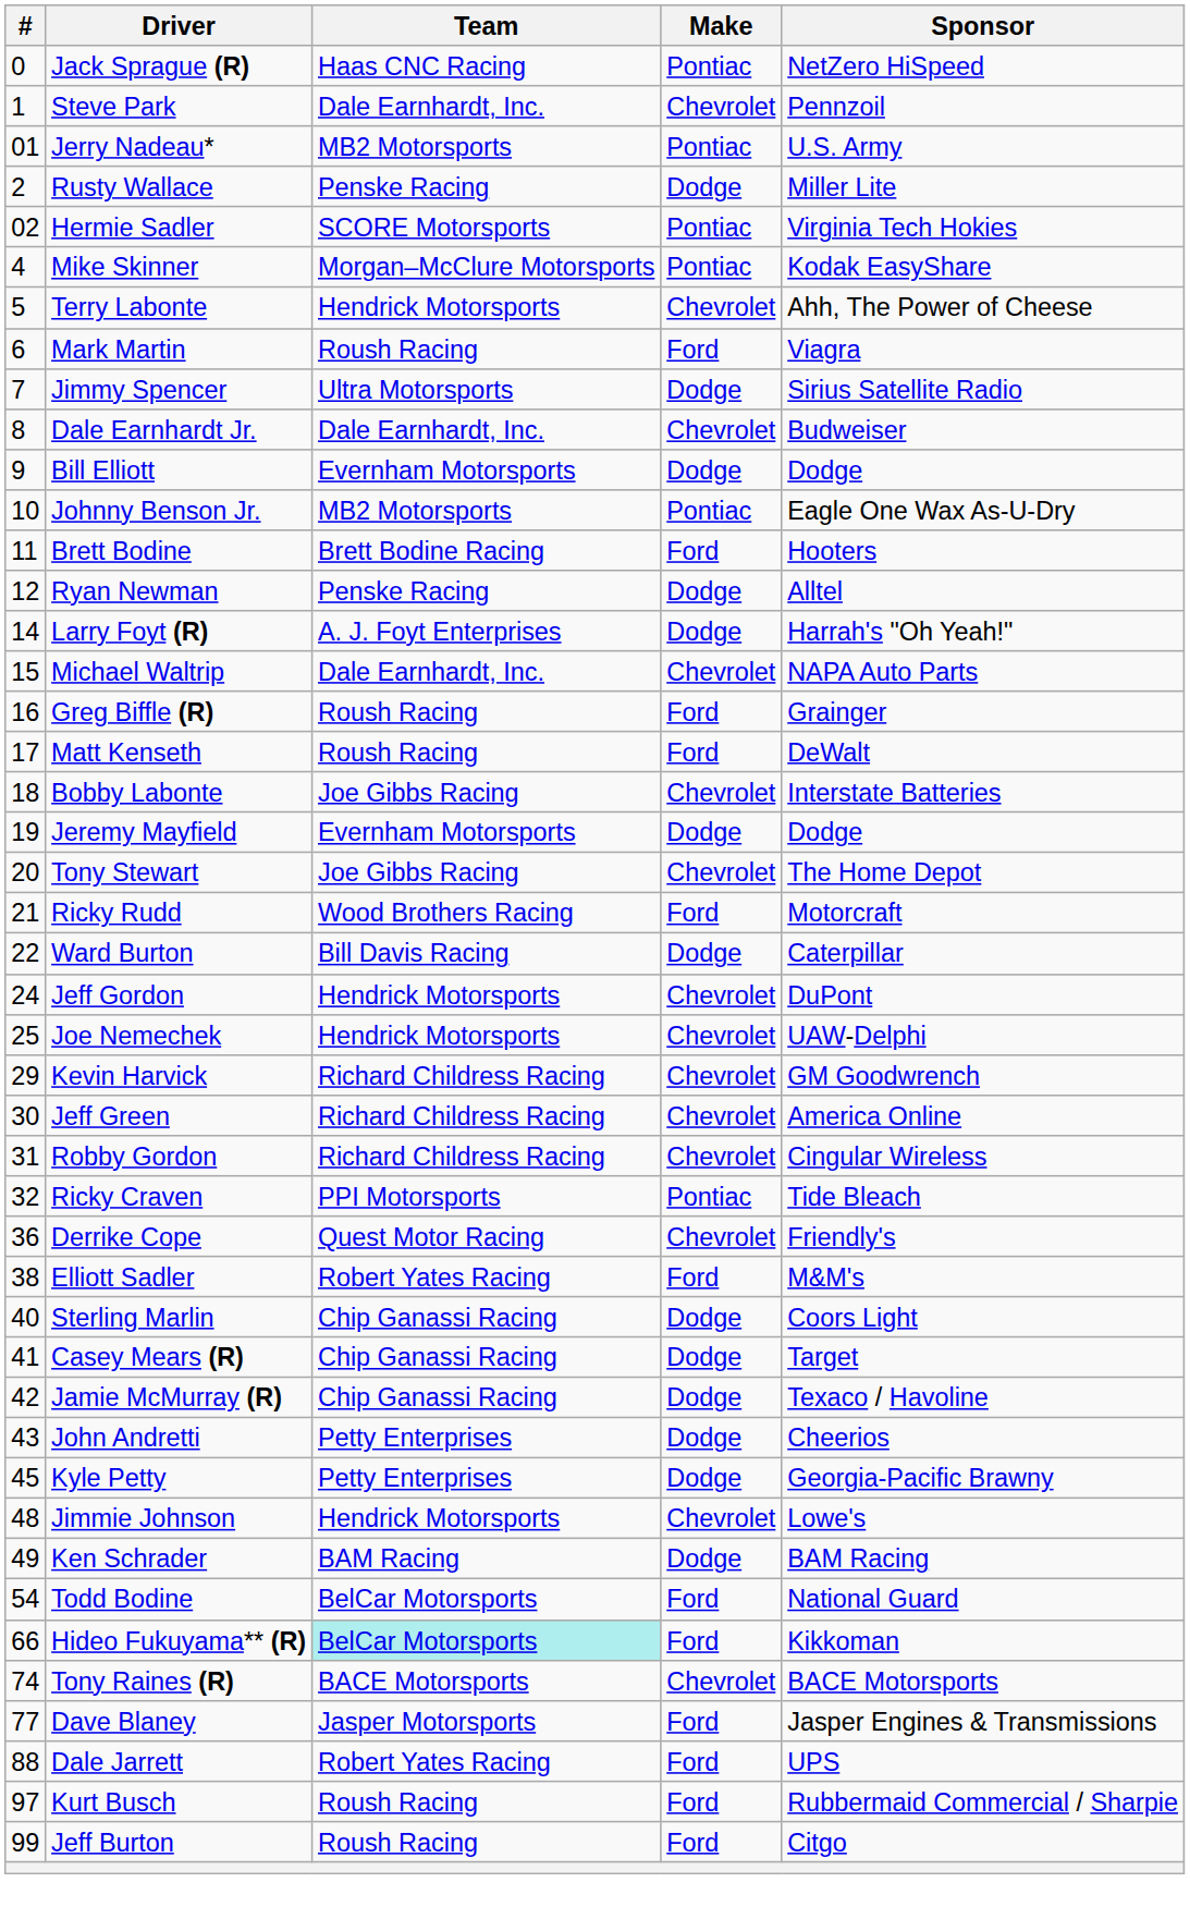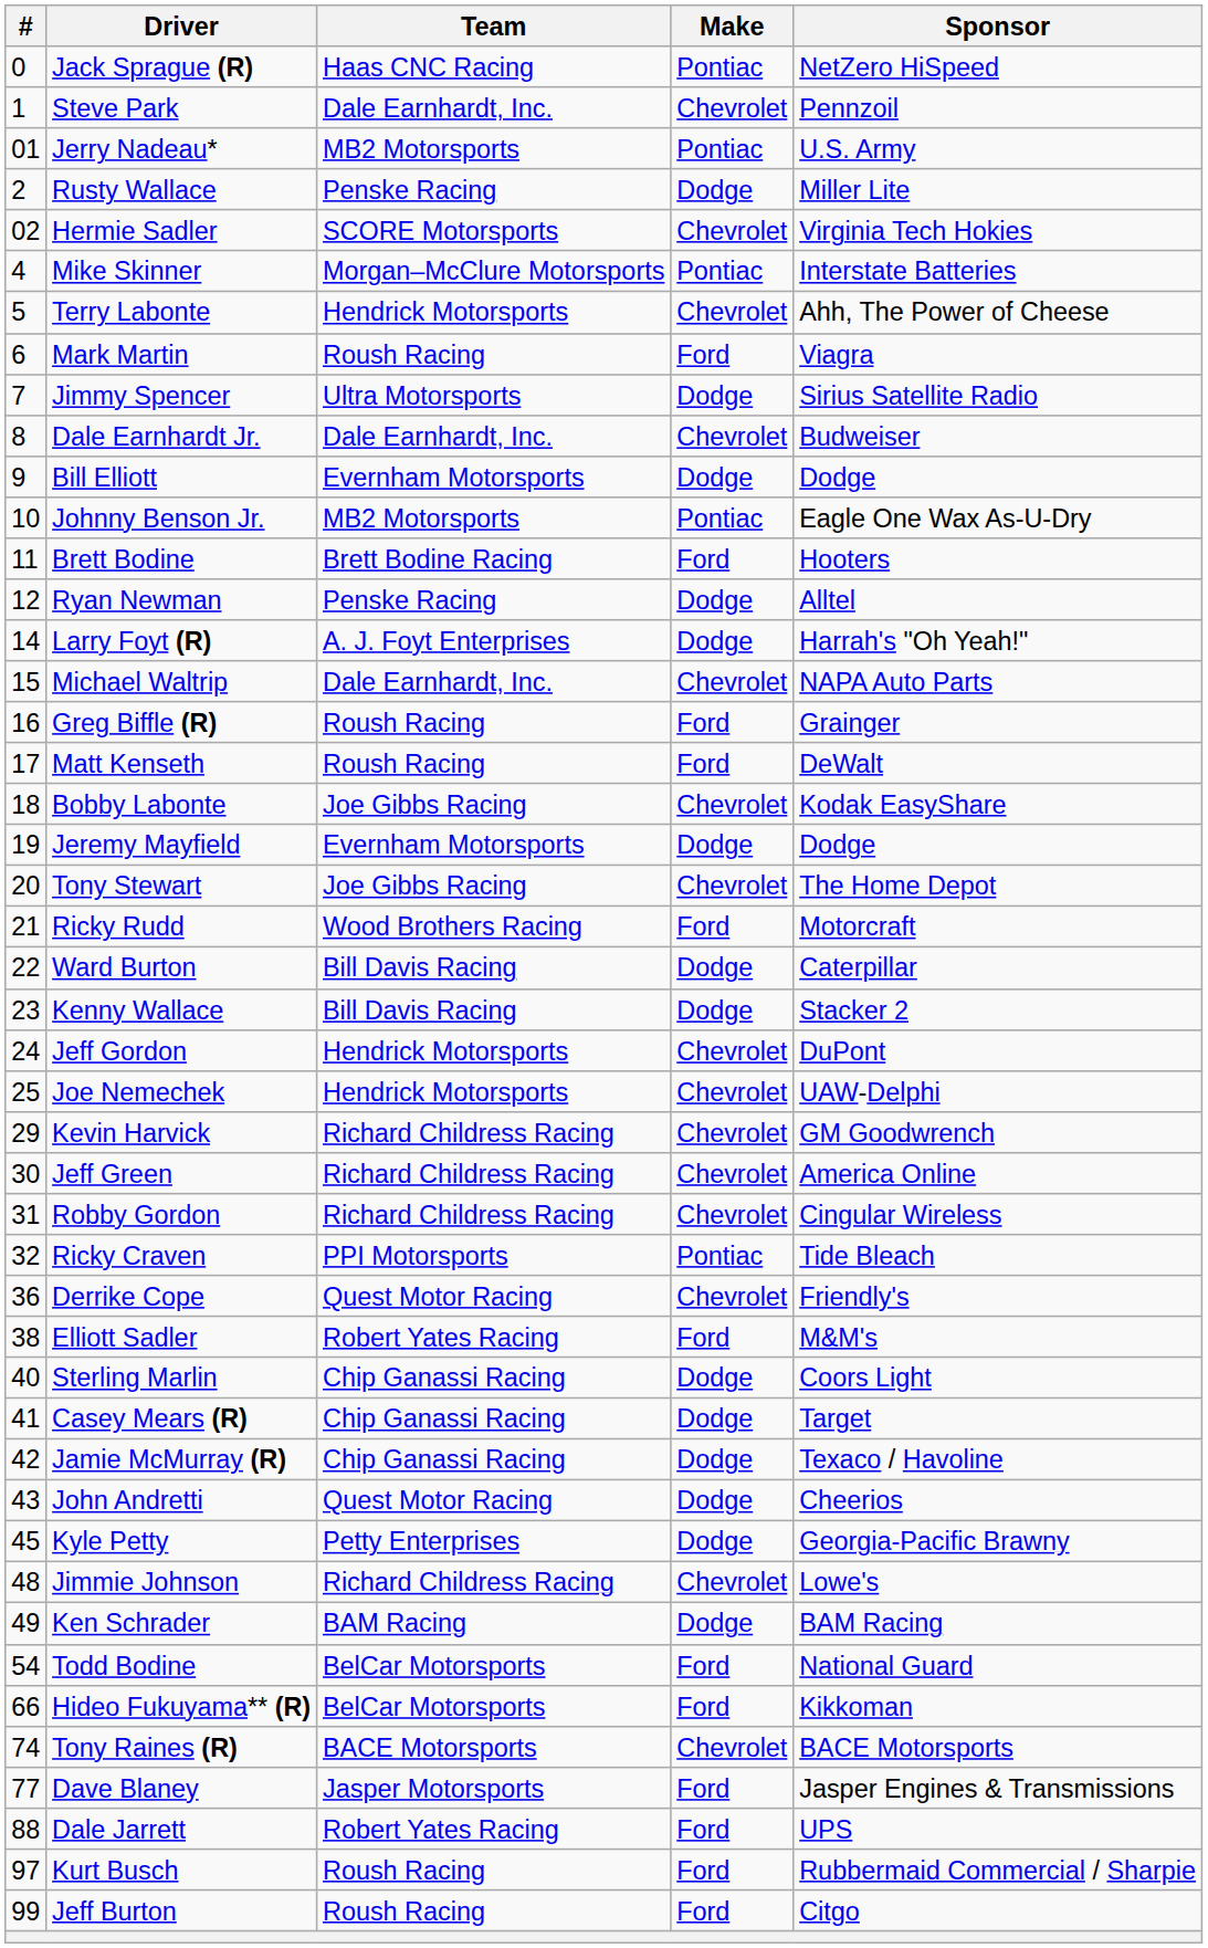 <table class="wikitable" style="font-size:95%">
 <tr>
 <th>#</th>
 <th>Driver</th>
 <th>Team</th>
 <th>Make</th>
 <th>Sponsor</th>
 </tr>
 <tr>
 <td>0</td>
 <td><a href='#'>Jack Sprague</a> <strong>(R)</strong></td>
 <td><a href='#'>Haas CNC Racing</a></td>
 <td><a href='#'>Pontiac</a></td>
 <td><a href='#'>NetZero HiSpeed</a></td>
 </tr>
 <tr>
 <td>1</td>
 <td><a href='#'>Steve Park</a></td>
 <td><a href='#'>Dale Earnhardt, Inc.</a></td>
 <td><a href='#'>Chevrolet</a></td>
 <td><a href='#'>Pennzoil</a></td>
 </tr>
 <tr>
 <td>01</td>
 <td><a href='#'>Jerry Nadeau</a>*</td>
 <td><a href='#'>MB2 Motorsports</a></td>
 <td><a href='#'>Pontiac</a></td>
 <td><a href='#'>U.S. Army</a></td>
 </tr>
 <tr>
 <td>2</td>
 <td><a href='#'>Rusty Wallace</a></td>
 <td><a href='#'>Penske Racing</a></td>
 <td><a href='#'>Dodge</a></td>
 <td><a href='#'>Miller Lite</a></td>
 </tr>
 <tr>
 <td>02</td>
 <td><a href='#'>Hermie Sadler</a></td>
 <td><a href='#'>SCORE Motorsports</a></td>
-<td><a href='#'>Pontiac</a></td>
+<td><a href='#'>Chevrolet</a></td>
 <td><a href='#'>Virginia Tech Hokies</a></td>
 </tr>
 <tr>
 <td>4</td>
 <td><a href='#'>Mike Skinner</a></td>
 <td><a href='#'>Morgan–McClure Motorsports</a></td>
 <td><a href='#'>Pontiac</a></td>
-<td><a href='#'>Kodak EasyShare</a></td>
+<td><a href='#'>Interstate Batteries</a></td>
 </tr>
 <tr>
 <td>5</td>
 <td><a href='#'>Terry Labonte</a></td>
 <td><a href='#'>Hendrick Motorsports</a></td>
 <td><a href='#'>Chevrolet</a></td>
 <td>Ahh, The Power of Cheese</td>
 </tr>
 <tr>
 <td>6</td>
 <td><a href='#'>Mark Martin</a></td>
 <td><a href='#'>Roush Racing</a></td>
 <td><a href='#'>Ford</a></td>
 <td><a href='#'>Viagra</a></td>
 </tr>
 <tr>
 <td>7</td>
 <td><a href='#'>Jimmy Spencer</a></td>
 <td><a href='#'>Ultra Motorsports</a></td>
 <td><a href='#'>Dodge</a></td>
 <td><a href='#'>Sirius Satellite Radio</a></td>
 </tr>
 <tr>
 <td>8</td>
 <td><a href='#'>Dale Earnhardt Jr.</a></td>
 <td><a href='#'>Dale Earnhardt, Inc.</a></td>
 <td><a href='#'>Chevrolet</a></td>
 <td><a href='#'>Budweiser</a></td>
 </tr>
 <tr>
 <td>9</td>
 <td><a href='#'>Bill Elliott</a></td>
 <td><a href='#'>Evernham Motorsports</a></td>
 <td><a href='#'>Dodge</a></td>
 <td><a href='#'>Dodge</a></td>
 </tr>
 <tr>
 <td>10</td>
 <td><a href='#'>Johnny Benson Jr.</a></td>
 <td><a href='#'>MB2 Motorsports</a></td>
 <td><a href='#'>Pontiac</a></td>
 <td>Eagle One Wax As-U-Dry</td>
 </tr>
 <tr>
 <td>11</td>
 <td><a href='#'>Brett Bodine</a></td>
 <td><a href='#'>Brett Bodine Racing</a></td>
 <td><a href='#'>Ford</a></td>
 <td><a href='#'>Hooters</a></td>
 </tr>
 <tr>
 <td>12</td>
 <td><a href='#'>Ryan Newman</a></td>
 <td><a href='#'>Penske Racing</a></td>
 <td><a href='#'>Dodge</a></td>
 <td><a href='#'>Alltel</a></td>
 </tr>
 <tr>
 <td>14</td>
 <td><a href='#'>Larry Foyt</a> <strong>(R)</strong></td>
 <td><a href='#'>A. J. Foyt Enterprises</a></td>
 <td><a href='#'>Dodge</a></td>
 <td><a href='#'>Harrah's</a> "Oh Yeah!"</td>
 </tr>
 <tr>
 <td>15</td>
 <td><a href='#'>Michael Waltrip</a></td>
 <td><a href='#'>Dale Earnhardt, Inc.</a></td>
 <td><a href='#'>Chevrolet</a></td>
 <td><a href='#'>NAPA Auto Parts</a></td>
 </tr>
 <tr>
 <td>16</td>
 <td><a href='#'>Greg Biffle</a> <strong>(R)</strong></td>
 <td><a href='#'>Roush Racing</a></td>
 <td><a href='#'>Ford</a></td>
 <td><a href='#'>Grainger</a></td>
 </tr>
 <tr>
 <td>17</td>
 <td><a href='#'>Matt Kenseth</a></td>
 <td><a href='#'>Roush Racing</a></td>
 <td><a href='#'>Ford</a></td>
 <td><a href='#'>DeWalt</a></td>
 </tr>
 <tr>
 <td>18</td>
 <td><a href='#'>Bobby Labonte</a></td>
 <td><a href='#'>Joe Gibbs Racing</a></td>
 <td><a href='#'>Chevrolet</a></td>
-<td><a href='#'>Interstate Batteries</a></td>
+<td><a href='#'>Kodak EasyShare</a></td>
 </tr>
 <tr>
 <td>19</td>
 <td><a href='#'>Jeremy Mayfield</a></td>
 <td><a href='#'>Evernham Motorsports</a></td>
 <td><a href='#'>Dodge</a></td>
 <td><a href='#'>Dodge</a></td>
 </tr>
 <tr>
 <td>20</td>
 <td><a href='#'>Tony Stewart</a></td>
 <td><a href='#'>Joe Gibbs Racing</a></td>
 <td><a href='#'>Chevrolet</a></td>
 <td><a href='#'>The Home Depot</a></td>
 </tr>
 <tr>
 <td>21</td>
 <td><a href='#'>Ricky Rudd</a></td>
 <td><a href='#'>Wood Brothers Racing</a></td>
 <td><a href='#'>Ford</a></td>
 <td><a href='#'>Motorcraft</a></td>
 </tr>
 <tr>
 <td>22</td>
 <td><a href='#'>Ward Burton</a></td>
 <td><a href='#'>Bill Davis Racing</a></td>
 <td><a href='#'>Dodge</a></td>
 <td><a href='#'>Caterpillar</a></td>
+</tr>
+<tr>
+<td>23</td>
+<td><a href='#'>Kenny Wallace</a></td>
+<td><a href='#'>Bill Davis Racing</a></td>
+<td><a href='#'>Dodge</a></td>
+<td><a href='#'>Stacker 2</a></td>
 </tr>
 <tr>
 <td>24</td>
 <td><a href='#'>Jeff Gordon</a></td>
 <td><a href='#'>Hendrick Motorsports</a></td>
 <td><a href='#'>Chevrolet</a></td>
 <td><a href='#'>DuPont</a></td>
 </tr>
 <tr>
 <td>25</td>
 <td><a href='#'>Joe Nemechek</a></td>
 <td><a href='#'>Hendrick Motorsports</a></td>
 <td><a href='#'>Chevrolet</a></td>
 <td><a href='#'>UAW</a>-<a href='#'>Delphi</a></td>
 </tr>
 <tr>
 <td>29</td>
 <td><a href='#'>Kevin Harvick</a></td>
 <td><a href='#'>Richard Childress Racing</a></td>
 <td><a href='#'>Chevrolet</a></td>
 <td><a href='#'>GM Goodwrench</a></td>
 </tr>
 <tr>
 <td>30</td>
 <td><a href='#'>Jeff Green</a></td>
 <td><a href='#'>Richard Childress Racing</a></td>
 <td><a href='#'>Chevrolet</a></td>
 <td><a href='#'>America Online</a></td>
 </tr>
 <tr>
 <td>31</td>
 <td><a href='#'>Robby Gordon</a></td>
 <td><a href='#'>Richard Childress Racing</a></td>
 <td><a href='#'>Chevrolet</a></td>
 <td><a href='#'>Cingular Wireless</a></td>
 </tr>
 <tr>
 <td>32</td>
 <td><a href='#'>Ricky Craven</a></td>
 <td><a href='#'>PPI Motorsports</a></td>
 <td><a href='#'>Pontiac</a></td>
 <td><a href='#'>Tide Bleach</a></td>
 </tr>
 <tr>
 <td>36</td>
 <td><a href='#'>Derrike Cope</a></td>
 <td><a href='#'>Quest Motor Racing</a></td>
 <td><a href='#'>Chevrolet</a></td>
 <td><a href='#'>Friendly's</a></td>
 </tr>
 <tr>
 <td>38</td>
 <td><a href='#'>Elliott Sadler</a></td>
 <td><a href='#'>Robert Yates Racing</a></td>
 <td><a href='#'>Ford</a></td>
 <td><a href='#'>M&M's</a></td>
 </tr>
 <tr>
 <td>40</td>
 <td><a href='#'>Sterling Marlin</a></td>
 <td><a href='#'>Chip Ganassi Racing</a></td>
 <td><a href='#'>Dodge</a></td>
 <td><a href='#'>Coors Light</a></td>
 </tr>
 <tr>
 <td>41</td>
 <td><a href='#'>Casey Mears</a> <strong>(R)</strong></td>
 <td><a href='#'>Chip Ganassi Racing</a></td>
 <td><a href='#'>Dodge</a></td>
 <td><a href='#'>Target</a></td>
 </tr>
 <tr>
 <td>42</td>
 <td><a href='#'>Jamie McMurray</a> <strong>(R)</strong></td>
 <td><a href='#'>Chip Ganassi Racing</a></td>
 <td><a href='#'>Dodge</a></td>
 <td><a href='#'>Texaco</a> / <a href='#'>Havoline</a></td>
 </tr>
 <tr>
 <td>43</td>
 <td><a href='#'>John Andretti</a></td>
-<td><a href='#'>Petty Enterprises</a></td>
+<td><a href='#'>Quest Motor Racing</a></td>
 <td><a href='#'>Dodge</a></td>
 <td><a href='#'>Cheerios</a></td>
 </tr>
 <tr>
 <td>45</td>
 <td><a href='#'>Kyle Petty</a></td>
 <td><a href='#'>Petty Enterprises</a></td>
 <td><a href='#'>Dodge</a></td>
 <td><a href='#'>Georgia-Pacific Brawny</a></td>
 </tr>
 <tr>
 <td>48</td>
 <td><a href='#'>Jimmie Johnson</a></td>
-<td><a href='#'>Hendrick Motorsports</a></td>
+<td><a href='#'>Richard Childress Racing</a></td>
 <td><a href='#'>Chevrolet</a></td>
 <td><a href='#'>Lowe's</a></td>
 </tr>
 <tr>
 <td>49</td>
 <td><a href='#'>Ken Schrader</a></td>
 <td><a href='#'>BAM Racing</a></td>
 <td><a href='#'>Dodge</a></td>
 <td><a href='#'>BAM Racing</a></td>
 </tr>
 <tr>
 <td>54</td>
 <td><a href='#'>Todd Bodine</a></td>
 <td><a href='#'>BelCar Motorsports</a></td>
 <td><a href='#'>Ford</a></td>
 <td><a href='#'>National Guard</a></td>
 </tr>
 <tr>
 <td>66</td>
 <td><a href='#'>Hideo Fukuyama</a>** <strong>(R)</strong></td>
-<td style="background: paleturquoise;"><a href='#'>BelCar Motorsports</a></td>
+<td><a href='#'>BelCar Motorsports</a></td>
 <td><a href='#'>Ford</a></td>
 <td><a href='#'>Kikkoman</a></td>
 </tr>
 <tr>
 <td>74</td>
 <td><a href='#'>Tony Raines</a> <strong>(R)</strong></td>
 <td><a href='#'>BACE Motorsports</a></td>
 <td><a href='#'>Chevrolet</a></td>
 <td><a href='#'>BACE Motorsports</a></td>
 </tr>
 <tr>
 <td>77</td>
 <td><a href='#'>Dave Blaney</a></td>
 <td><a href='#'>Jasper Motorsports</a></td>
 <td><a href='#'>Ford</a></td>
 <td>Jasper Engines & Transmissions</td>
 </tr>
 <tr>
 <td>88</td>
 <td><a href='#'>Dale Jarrett</a></td>
 <td><a href='#'>Robert Yates Racing</a></td>
 <td><a href='#'>Ford</a></td>
 <td><a href='#'>UPS</a></td>
 </tr>
 <tr>
 <td>97</td>
 <td><a href='#'>Kurt Busch</a></td>
 <td><a href='#'>Roush Racing</a></td>
 <td><a href='#'>Ford</a></td>
 <td><a href='#'>Rubbermaid Commercial</a> / <a href='#'>Sharpie</a></td>
 </tr>
 <tr>
 <td>99</td>
 <td><a href='#'>Jeff Burton</a></td>
 <td><a href='#'>Roush Racing</a></td>
 <td><a href='#'>Ford</a></td>
 <td><a href='#'>Citgo</a></td>
 </tr>
 <tr>
 <th colspan="5"></th>
 </tr>
 </table>
